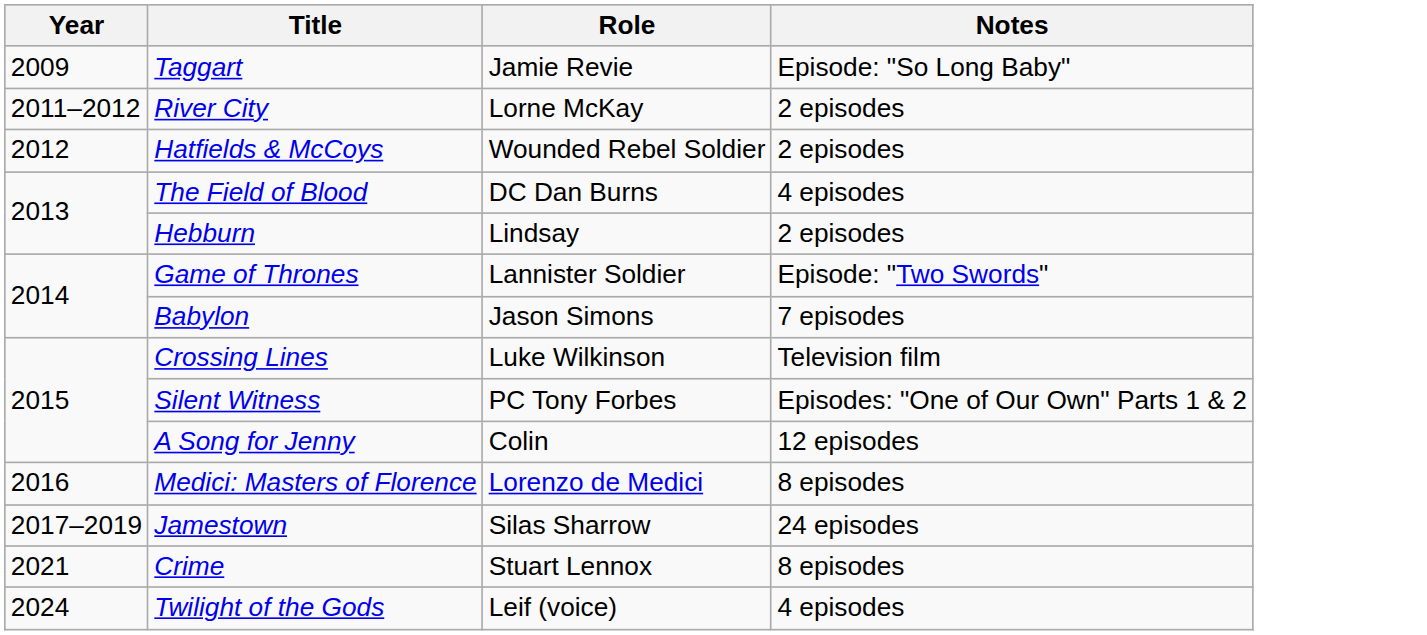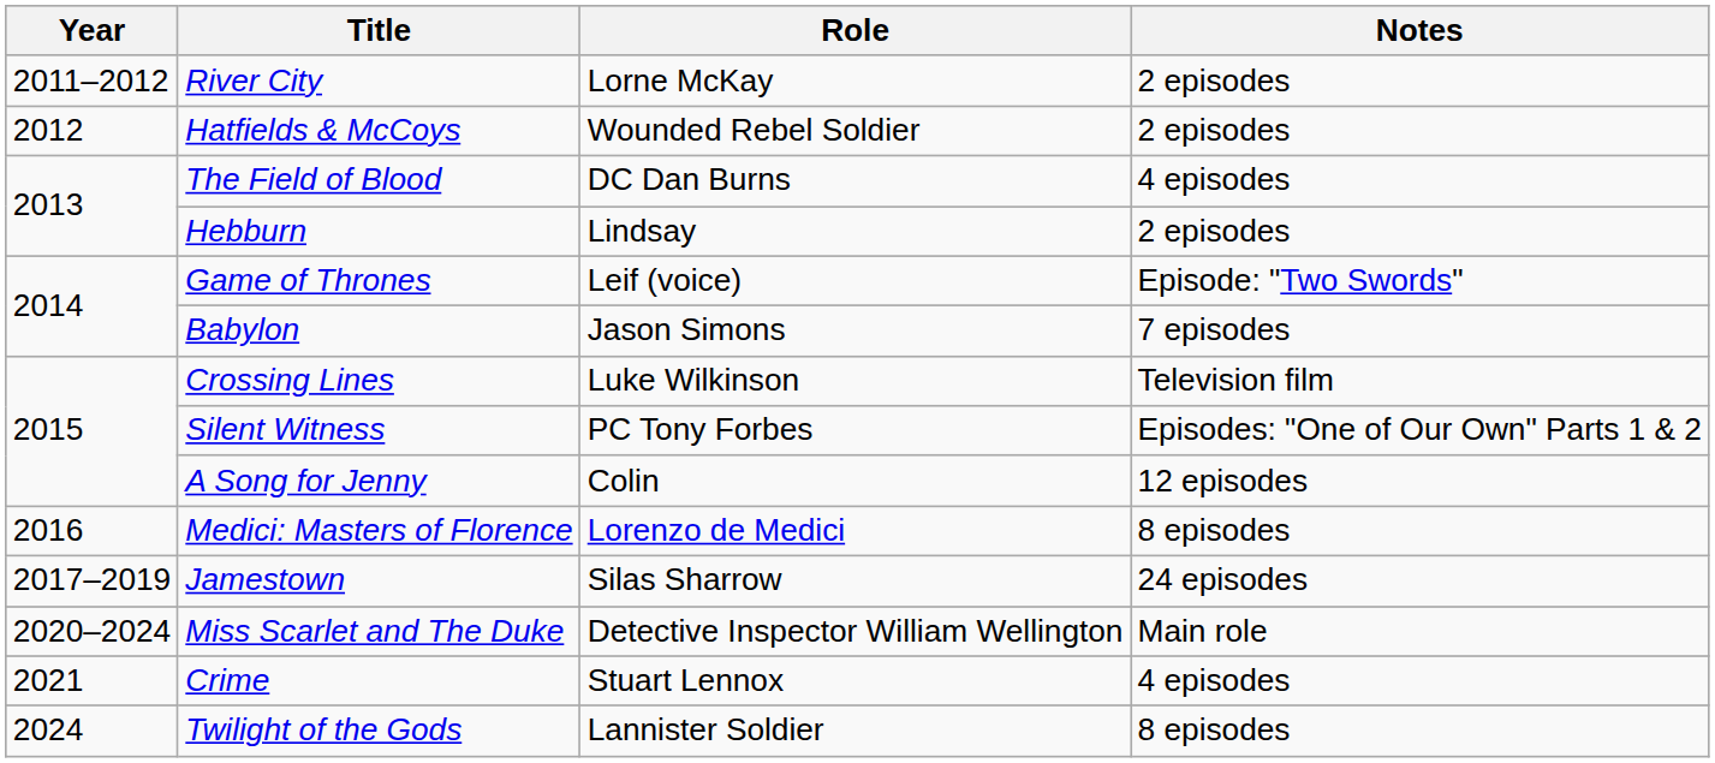 <table class="wikitable sortable">
 <tr>
 <th>Year</th>
 <th>Title</th>
 <th>Role</th>
 <th class="unsortable">Notes</th>
-</tr>
-<tr>
-<td>2009</td>
-<td><em><a href='#'>Taggart</a></em></td>
-<td>Jamie Revie</td>
-<td>Episode: "So Long Baby"</td>
 </tr>
 <tr>
 <td>2011–2012</td>
 <td><em><a href='#'>River City</a></em></td>
 <td>Lorne McKay</td>
 <td>2 episodes</td>
 </tr>
 <tr>
 <td>2012</td>
 <td><em><a href='#'>Hatfields & McCoys</a></em></td>
 <td>Wounded Rebel Soldier</td>
 <td>2 episodes</td>
 </tr>
 <tr>
 <td rowspan="2">2013</td>
 <td><em><a href='#'>The Field of Blood</a></em></td>
 <td>DC Dan Burns</td>
 <td>4 episodes</td>
 </tr>
 <tr>
 <td><em><a href='#'>Hebburn</a></em></td>
 <td>Lindsay</td>
 <td>2 episodes</td>
 </tr>
 <tr>
 <td rowspan="2">2014</td>
 <td><em><a href='#'>Game of Thrones</a></em></td>
-<td>Lannister Soldier</td>
+<td>Leif (voice)</td>
 <td>Episode: "<a href='#'>Two Swords</a>"</td>
 </tr>
 <tr>
 <td><em><a href='#'>Babylon</a></em></td>
 <td>Jason Simons</td>
 <td>7 episodes</td>
 </tr>
 <tr>
 <td rowspan="3">2015</td>
 <td><em><a href='#'>Crossing Lines</a></em></td>
 <td>Luke Wilkinson</td>
 <td>Television film</td>
 </tr>
 <tr>
 <td><em><a href='#'>Silent Witness</a></em></td>
 <td>PC Tony Forbes</td>
 <td>Episodes: "One of Our Own" Parts 1 & 2</td>
 </tr>
 <tr>
 <td><em><a href='#'>A Song for Jenny</a></em></td>
 <td>Colin</td>
 <td>12 episodes</td>
 </tr>
 <tr>
 <td>2016</td>
 <td><em><a href='#'>Medici: Masters of Florence</a></em></td>
 <td><a href='#'>Lorenzo de Medici</a></td>
 <td>8 episodes</td>
 </tr>
 <tr>
 <td>2017–2019</td>
 <td><em><a href='#'>Jamestown</a></em></td>
 <td>Silas Sharrow</td>
 <td>24 episodes</td>
 </tr>
 <tr>
+<td>2020–2024</td>
+<td><em><a href='#'>Miss Scarlet and The Duke</a></em></td>
+<td>Detective Inspector William Wellington</td>
+<td>Main role</td>
+</tr>
+<tr>
 <td>2021</td>
 <td><em><a href='#'>Crime</a></em></td>
 <td>Stuart Lennox</td>
-<td>8 episodes</td>
+<td>4 episodes</td>
 </tr>
 <tr>
 <td>2024</td>
 <td><em><a href='#'>Twilight of the Gods</a></em></td>
-<td>Leif (voice)</td>
-<td>4 episodes</td>
+<td>Lannister Soldier</td>
+<td>8 episodes</td>
 </tr>
 </table>
